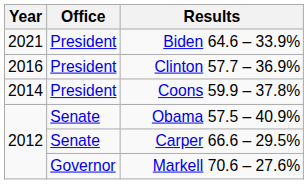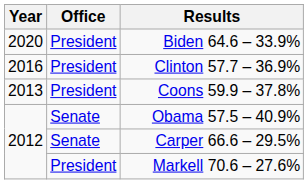 <table class=wikitable>
 <tr>
 <th width="30">Year</th>
 <th width="60">Office</th>
 <th width="180">Results</th>
 </tr>
 <tr>
-<td>2021</td>
+<td>2020</td>
 <td><a href='#'>President</a></td>
 <td align="right" ><a href='#'>Biden</a> 64.6 – 33.9%</td>
 </tr>
 <tr>
 <td>2016</td>
 <td><a href='#'>President</a></td>
 <td align="right" ><a href='#'>Clinton</a> 57.7 – 36.9%</td>
 </tr>
 <tr>
-<td>2014</td>
+<td>2013</td>
 <td><a href='#'>President</a></td>
 <td align="right" ><a href='#'>Coons</a> 59.9 – 37.8%</td>
 </tr>
 <tr>
 <td rowspan="3">2012</td>
 <td><a href='#'>Senate</a></td>
 <td align="right" ><a href='#'>Obama</a> 57.5 – 40.9%</td>
 </tr>
 <tr>
 <td><a href='#'>Senate</a></td>
 <td align="right" ><a href='#'>Carper</a> 66.6 – 29.5%</td>
 </tr>
 <tr>
-<td><a href='#'>Governor</a></td>
+<td><a href='#'>President</a></td>
 <td align="right" ><a href='#'>Markell</a> 70.6 – 27.6%</td>
 </tr>
 </table>
